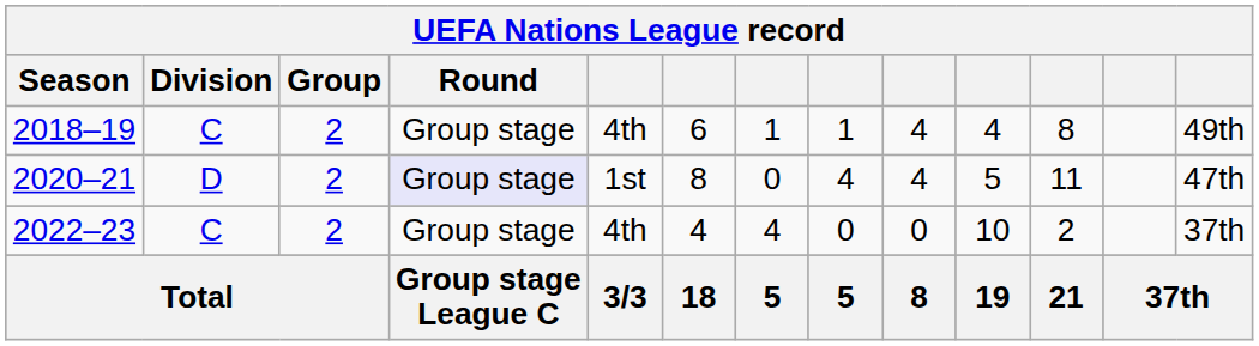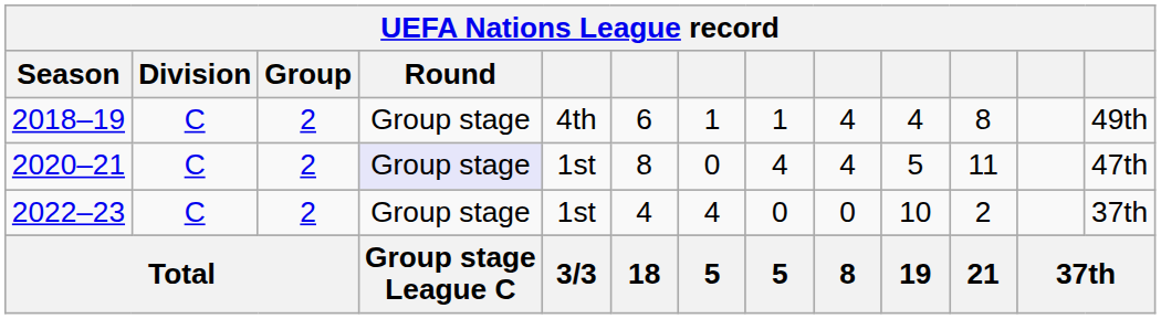 <table class="wikitable" style="text-align: center;">
 <tr>
 <th colspan=13><a href='#'>UEFA Nations League</a> record</th>
 </tr>
 <tr>
 <th>Season</th>
 <th>Division</th>
 <th>Group</th>
 <th>Round</th>
 <th width=30></th>
 <th width=30></th>
 <th width=30></th>
 <th width=30></th>
 <th width=30></th>
 <th width=30></th>
 <th width=30></th>
 <th width=30></th>
 <th width=28></th>
 </tr>
 <tr>
 <td> <a href='#'>2018–19</a></td>
 <td><a href='#'>C</a></td>
 <td><a href='#'>2</a></td>
 <td>Group stage</td>
 <td>4th</td>
 <td>6</td>
 <td>1</td>
 <td>1</td>
 <td>4</td>
 <td>4</td>
 <td>8</td>
 <td></td>
 <td>49th</td>
 </tr>
 <tr>
 <td> <a href='#'>2020–21</a></td>
-<td><a href='#'>D</a></td>
+<td><a href='#'>C</a></td>
 <td><a href='#'>2</a></td>
 <td style="background: lavender;">Group stage</td>
 <td>1st</td>
 <td>8</td>
 <td>0</td>
 <td>4</td>
 <td>4</td>
 <td>5</td>
 <td>11</td>
 <td></td>
 <td>47th</td>
 </tr>
 <tr>
 <td> <a href='#'>2022–23</a></td>
 <td><a href='#'>C</a></td>
 <td><a href='#'>2</a></td>
 <td>Group stage</td>
-<td>4th</td>
+<td>1st</td>
 <td>4</td>
 <td>4</td>
 <td>0</td>
 <td>0</td>
 <td>10</td>
 <td>2</td>
 <td></td>
 <td>37th</td>
 </tr>
 <tr>
 <th colspan=3>Total</th>
 <th>Group stage<br>League C</th>
 <th>3/3</th>
 <th>18</th>
 <th>5</th>
 <th>5</th>
 <th>8</th>
 <th>19</th>
 <th>21</th>
 <th colspan=2>37th</th>
 </tr>
 </table>
